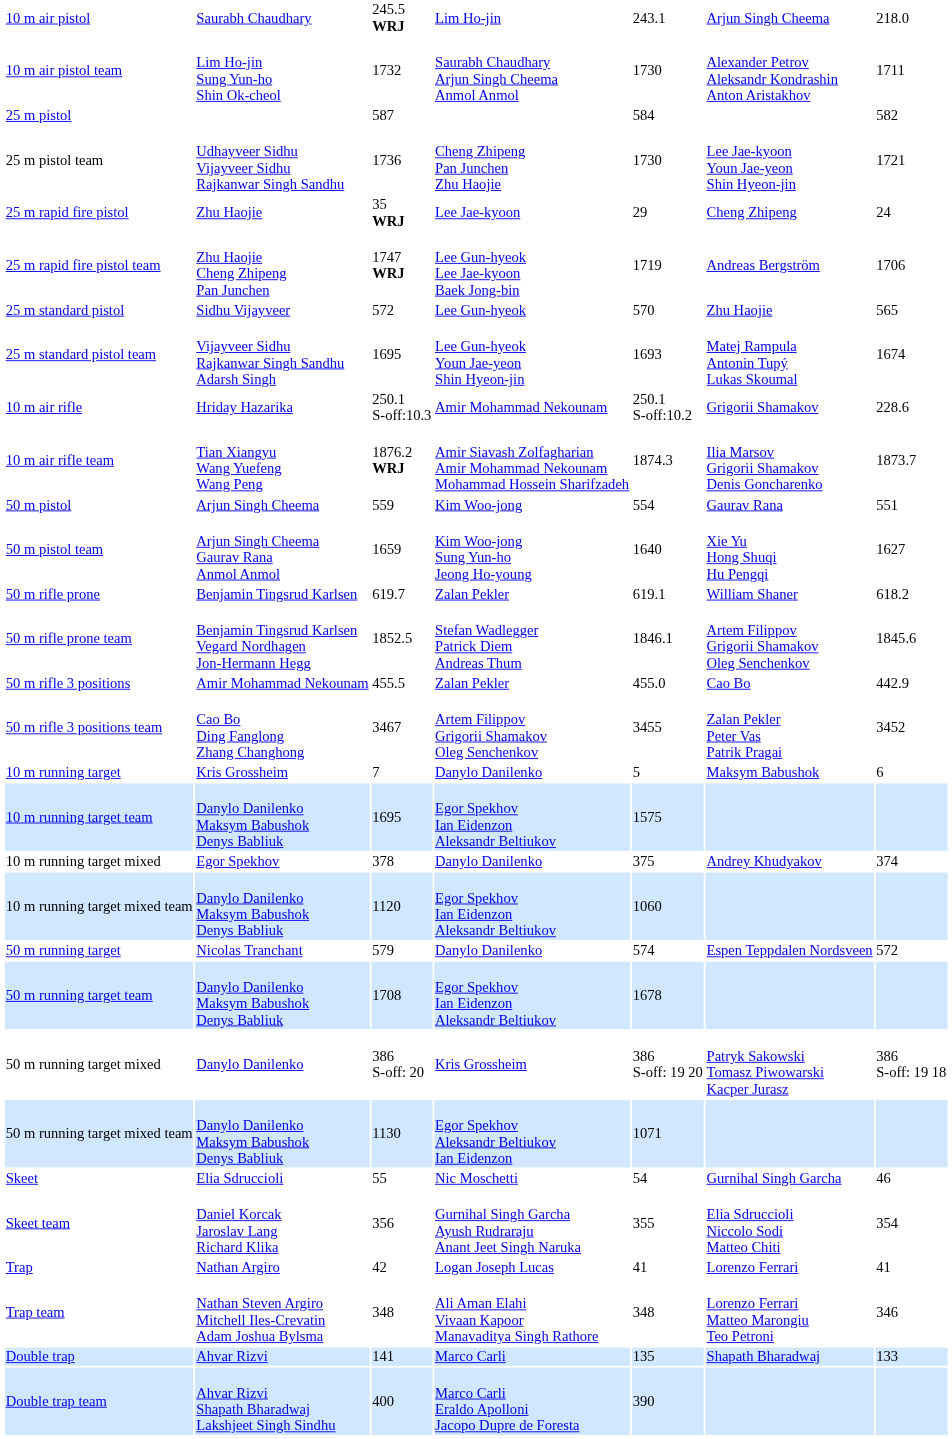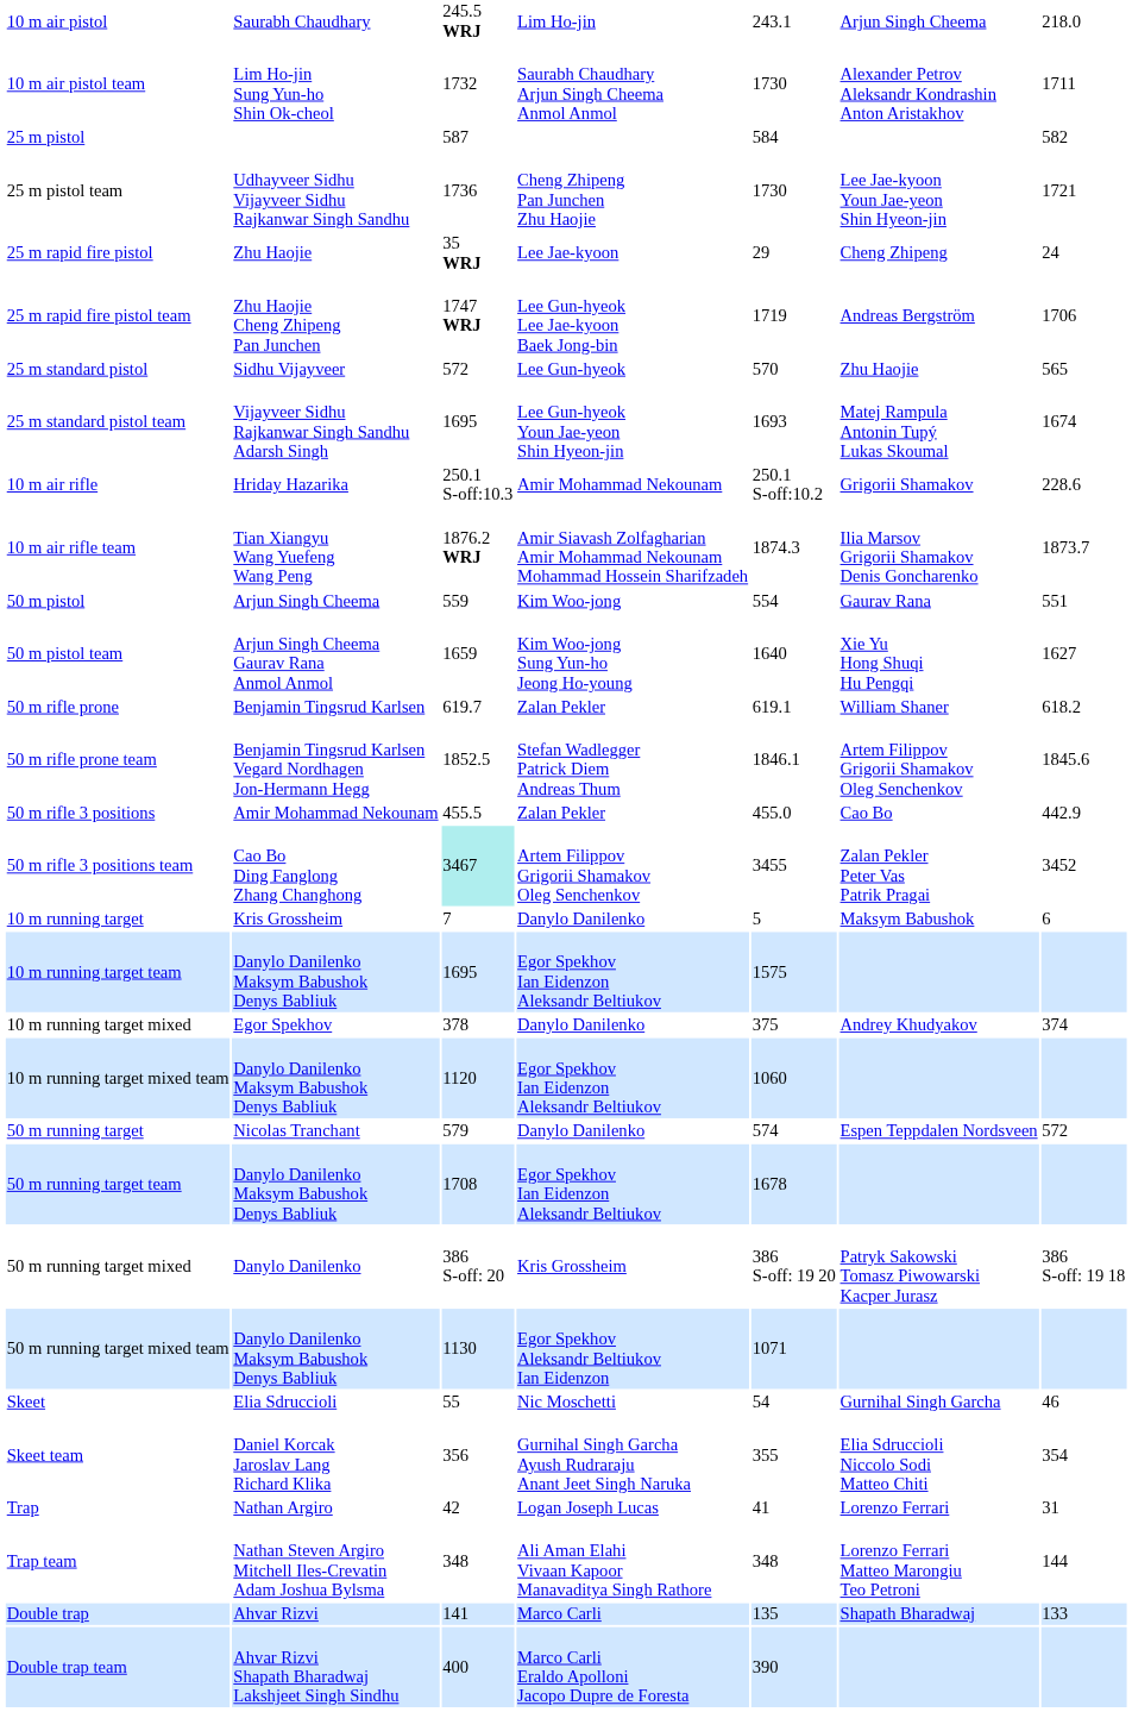 <table>
 <tr>
 <td><a href='#'>10 m air pistol</a></td>
 <td><a href='#'>Saurabh Chaudhary</a><br></td>
 <td>245.5<br> <strong>WRJ</strong></td>
 <td><a href='#'>Lim Ho-jin</a><br></td>
 <td>243.1</td>
 <td><a href='#'>Arjun Singh Cheema</a><br></td>
 <td>218.0</td>
 </tr>
 <tr>
 <td><a href='#'>10 m air pistol team</a></td>
 <td><br><a href='#'>Lim Ho-jin</a><br><a href='#'>Sung Yun-ho</a><br><a href='#'>Shin Ok-cheol</a></td>
 <td>1732</td>
 <td><br><a href='#'>Saurabh Chaudhary</a><br><a href='#'>Arjun Singh Cheema</a><br><a href='#'>Anmol Anmol</a></td>
 <td>1730</td>
 <td><br><a href='#'>Alexander Petrov</a><br><a href='#'>Aleksandr Kondrashin</a><br><a href='#'>Anton Aristakhov</a></td>
 <td>1711</td>
 </tr>
 <tr>
 <td><a href='#'>25 m pistol</a></td>
 <td></td>
 <td>587</td>
 <td></td>
 <td>584</td>
 <td></td>
 <td>582</td>
 </tr>
 <tr>
 <td>25 m pistol team </td>
 <td><br><a href='#'>Udhayveer Sidhu</a><br><a href='#'>Vijayveer Sidhu</a><br><a href='#'>Rajkanwar Singh Sandhu</a></td>
 <td>1736</td>
 <td><br><a href='#'>Cheng Zhipeng</a><br><a href='#'>Pan Junchen</a><br><a href='#'>Zhu Haojie</a></td>
 <td>1730</td>
 <td><br><a href='#'>Lee Jae-kyoon</a><br><a href='#'>Youn Jae-yeon</a><br><a href='#'>Shin Hyeon-jin</a></td>
 <td>1721</td>
 </tr>
 <tr>
 <td><a href='#'>25 m rapid fire pistol</a></td>
 <td><a href='#'>Zhu Haojie</a><br></td>
 <td>35<br> <strong>WRJ</strong></td>
 <td><a href='#'>Lee Jae-kyoon</a><br></td>
 <td>29</td>
 <td><a href='#'>Cheng Zhipeng</a><br></td>
 <td>24</td>
 </tr>
 <tr>
 <td><a href='#'>25 m rapid fire pistol team</a></td>
 <td><br><a href='#'>Zhu Haojie</a><br><a href='#'>Cheng Zhipeng</a><br><a href='#'>Pan Junchen</a></td>
 <td>1747 <br><strong>WRJ</strong></td>
 <td><br><a href='#'>Lee Gun-hyeok</a><br><a href='#'>Lee Jae-kyoon</a><br><a href='#'>Baek Jong-bin</a></td>
 <td>1719</td>
 <td><a href='#'>Andreas Bergström</a><br></td>
 <td>1706</td>
 </tr>
 <tr>
 <td><a href='#'>25 m standard pistol</a></td>
 <td><a href='#'>Sidhu Vijayveer</a><br></td>
 <td>572</td>
 <td><a href='#'>Lee Gun-hyeok</a><br></td>
 <td>570</td>
 <td><a href='#'>Zhu Haojie</a><br></td>
 <td>565</td>
 </tr>
 <tr>
 <td><a href='#'>25 m standard pistol team</a></td>
 <td><br><a href='#'>Vijayveer Sidhu</a><br><a href='#'>Rajkanwar Singh Sandhu</a><br><a href='#'>Adarsh Singh</a></td>
 <td>1695</td>
 <td><br><a href='#'>Lee Gun-hyeok</a><br><a href='#'>Youn Jae-yeon</a><br><a href='#'>Shin Hyeon-jin</a></td>
 <td>1693</td>
 <td><br><a href='#'>Matej Rampula</a><br><a href='#'>Antonin Tupý</a><br><a href='#'>Lukas Skoumal</a></td>
 <td>1674</td>
 </tr>
 <tr>
 <td><a href='#'>10 m air rifle</a></td>
 <td><a href='#'>Hriday Hazarika</a><br></td>
 <td>250.1<br>S-off:10.3</td>
 <td><a href='#'>Amir Mohammad Nekounam</a><br></td>
 <td>250.1<br>S-off:10.2</td>
 <td><a href='#'>Grigorii Shamakov</a><br></td>
 <td>228.6</td>
 </tr>
 <tr>
 <td><a href='#'>10 m air rifle team</a></td>
 <td><br><a href='#'>Tian Xiangyu</a><br><a href='#'>Wang Yuefeng</a><br><a href='#'>Wang Peng</a></td>
 <td>1876.2<br> <strong>WRJ</strong></td>
 <td><br><a href='#'>Amir Siavash Zolfagharian</a><br> <a href='#'>Amir Mohammad Nekounam</a><br><a href='#'>Mohammad Hossein Sharifzadeh</a></td>
 <td>1874.3</td>
 <td><br><a href='#'>Ilia Marsov</a><br><a href='#'>Grigorii Shamakov</a><br><a href='#'>Denis Goncharenko</a></td>
 <td>1873.7</td>
 </tr>
 <tr>
 <td><a href='#'>50 m pistol</a></td>
 <td><a href='#'>Arjun Singh Cheema</a><br></td>
 <td>559</td>
 <td><a href='#'>Kim Woo-jong</a><br></td>
 <td>554</td>
 <td><a href='#'>Gaurav Rana</a><br></td>
 <td>551</td>
 </tr>
 <tr>
 <td><a href='#'>50 m pistol team</a></td>
 <td><br><a href='#'>Arjun Singh Cheema</a><br><a href='#'>Gaurav Rana</a><br><a href='#'>Anmol Anmol</a></td>
 <td>1659</td>
 <td><br><a href='#'>Kim Woo-jong</a><br><a href='#'>Sung Yun-ho</a><br><a href='#'>Jeong Ho-young</a></td>
 <td>1640</td>
 <td><br><a href='#'>Xie Yu</a><br><a href='#'>Hong Shuqi</a><br><a href='#'>Hu Pengqi</a></td>
 <td>1627</td>
 </tr>
 <tr>
 <td><a href='#'>50 m rifle prone</a></td>
 <td><a href='#'>Benjamin Tingsrud Karlsen</a><br></td>
 <td>619.7</td>
 <td><a href='#'>Zalan Pekler</a><br></td>
 <td>619.1</td>
 <td><a href='#'>William Shaner</a><br></td>
 <td>618.2</td>
 </tr>
 <tr>
 <td><a href='#'>50 m rifle prone team</a></td>
 <td><br><a href='#'>Benjamin Tingsrud Karlsen</a><br><a href='#'>Vegard Nordhagen</a><br><a href='#'>Jon-Hermann Hegg</a></td>
 <td>1852.5</td>
 <td><br><a href='#'>Stefan Wadlegger</a><br><a href='#'>Patrick Diem</a><br><a href='#'>Andreas Thum</a></td>
 <td>1846.1</td>
 <td><br><a href='#'>Artem Filippov</a><br><a href='#'>Grigorii Shamakov</a><br><a href='#'>Oleg Senchenkov</a></td>
 <td>1845.6</td>
 </tr>
 <tr>
 <td><a href='#'>50 m rifle 3 positions</a></td>
 <td><a href='#'>Amir Mohammad Nekounam</a><br></td>
 <td>455.5</td>
 <td><a href='#'>Zalan Pekler</a><br></td>
 <td>455.0</td>
 <td><a href='#'>Cao Bo</a><br></td>
 <td>442.9</td>
 </tr>
 <tr>
 <td><a href='#'>50 m rifle 3 positions team</a></td>
 <td><br><a href='#'>Cao Bo</a><br><a href='#'>Ding Fanglong</a><br><a href='#'>Zhang Changhong</a></td>
-<td>3467</td>
+<td style="background: paleturquoise;">3467</td>
 <td><br><a href='#'>Artem Filippov</a><br><a href='#'>Grigorii Shamakov</a><br><a href='#'>Oleg Senchenkov</a></td>
 <td>3455</td>
 <td><br><a href='#'>Zalan Pekler</a><br><a href='#'>Peter Vas</a><br><a href='#'>Patrik Pragai</a></td>
 <td>3452</td>
 </tr>
 <tr>
 <td><a href='#'>10 m running target</a></td>
 <td><a href='#'>Kris Grossheim</a><br></td>
 <td>7</td>
 <td><a href='#'>Danylo Danilenko</a><br></td>
 <td>5</td>
 <td><a href='#'>Maksym Babushok</a><br></td>
 <td>6</td>
 </tr>
 <tr bgcolor=#D0E7FF>
 <td><a href='#'>10 m running target team</a></td>
 <td><br><a href='#'>Danylo Danilenko</a><br><a href='#'>Maksym Babushok</a><br><a href='#'>Denys Babliuk</a></td>
 <td>1695</td>
 <td><br><a href='#'>Egor Spekhov</a><br><a href='#'>Ian Eidenzon</a><br><a href='#'>Aleksandr Beltiukov</a></td>
 <td>1575</td>
 <td></td>
 <td></td>
 </tr>
 <tr>
 <td>10 m running target mixed</td>
 <td><a href='#'>Egor Spekhov</a><br></td>
 <td>378</td>
 <td><a href='#'>Danylo Danilenko</a><br></td>
 <td>375</td>
 <td><a href='#'>Andrey Khudyakov</a><br></td>
 <td>374</td>
 </tr>
 <tr bgcolor=#D0E7FF>
 <td>10 m running target mixed team</td>
 <td><br><a href='#'>Danylo Danilenko</a><br><a href='#'>Maksym Babushok</a><br><a href='#'>Denys Babliuk</a></td>
 <td>1120</td>
 <td><br><a href='#'>Egor Spekhov</a><br><a href='#'>Ian Eidenzon</a><br><a href='#'>Aleksandr Beltiukov</a></td>
 <td>1060</td>
 <td></td>
 <td></td>
 </tr>
 <tr>
 <td><a href='#'>50 m running target</a></td>
 <td><a href='#'>Nicolas Tranchant</a><br></td>
 <td>579</td>
 <td><a href='#'>Danylo Danilenko</a><br></td>
 <td>574</td>
 <td><a href='#'>Espen Teppdalen Nordsveen</a><br></td>
 <td>572</td>
 </tr>
 <tr bgcolor=#D0E7FF>
 <td><a href='#'>50 m running target team</a></td>
 <td><br><a href='#'>Danylo Danilenko</a><br><a href='#'>Maksym Babushok</a><br><a href='#'>Denys Babliuk</a></td>
 <td>1708</td>
 <td><br><a href='#'>Egor Spekhov</a><br><a href='#'>Ian Eidenzon</a><br><a href='#'>Aleksandr Beltiukov</a></td>
 <td>1678</td>
 <td></td>
 <td></td>
 </tr>
 <tr>
 <td>50 m running target mixed</td>
 <td><a href='#'>Danylo Danilenko</a><br></td>
 <td>386 <br>S-off: 20</td>
 <td><a href='#'>Kris Grossheim</a><br></td>
 <td>386 <br>S-off: 19 20</td>
 <td><br><a href='#'>Patryk Sakowski</a><br><a href='#'>Tomasz Piwowarski</a><br><a href='#'>Kacper Jurasz</a></td>
 <td>386 <br>S-off: 19 18</td>
 </tr>
 <tr bgcolor=#D0E7FF>
 <td>50 m running target mixed team</td>
 <td><br><a href='#'>Danylo Danilenko</a><br><a href='#'>Maksym Babushok</a><br><a href='#'>Denys Babliuk</a></td>
 <td>1130</td>
 <td><br><a href='#'>Egor Spekhov</a><br><a href='#'>Aleksandr Beltiukov</a><br><a href='#'>Ian Eidenzon</a></td>
 <td>1071</td>
 <td></td>
 <td></td>
 </tr>
 <tr>
 <td><a href='#'>Skeet</a></td>
 <td><a href='#'>Elia Sdruccioli</a><br></td>
 <td>55</td>
 <td><a href='#'>Nic Moschetti</a><br></td>
 <td>54</td>
 <td><a href='#'>Gurnihal Singh Garcha</a><br></td>
 <td>46</td>
 </tr>
 <tr>
 <td><a href='#'>Skeet team</a></td>
 <td><br><a href='#'>Daniel Korcak</a><br><a href='#'>Jaroslav Lang</a><br><a href='#'>Richard Klika</a></td>
 <td>356</td>
 <td><br><a href='#'>Gurnihal Singh Garcha</a><br><a href='#'>Ayush Rudraraju</a><br><a href='#'>Anant Jeet Singh Naruka</a></td>
 <td>355</td>
 <td><br><a href='#'>Elia Sdruccioli</a><br><a href='#'>Niccolo Sodi</a><br><a href='#'>Matteo Chiti</a></td>
 <td>354</td>
 </tr>
 <tr>
 <td><a href='#'>Trap</a></td>
 <td><a href='#'>Nathan Argiro</a><br></td>
 <td>42</td>
 <td><a href='#'>Logan Joseph Lucas</a><br></td>
 <td>41</td>
 <td><a href='#'>Lorenzo Ferrari</a><br></td>
-<td>41</td>
+<td>31</td>
 </tr>
 <tr>
 <td><a href='#'>Trap team</a></td>
 <td><br><a href='#'>Nathan Steven Argiro</a><br><a href='#'>Mitchell Iles-Crevatin</a><br><a href='#'>Adam Joshua Bylsma</a></td>
 <td>348</td>
 <td><br><a href='#'>Ali Aman Elahi</a><br><a href='#'>Vivaan Kapoor</a><br><a href='#'>Manavaditya Singh Rathore</a></td>
 <td>348</td>
 <td><br><a href='#'>Lorenzo Ferrari</a><br><a href='#'>Matteo Marongiu</a><br><a href='#'>Teo Petroni</a></td>
-<td>346</td>
+<td>144</td>
 </tr>
 <tr bgcolor=#D0E7FF>
 <td><a href='#'>Double trap</a></td>
 <td><a href='#'>Ahvar Rizvi</a><br></td>
 <td>141</td>
 <td><a href='#'>Marco Carli</a><br></td>
 <td>135</td>
 <td><a href='#'>Shapath Bharadwaj</a><br></td>
 <td>133</td>
 </tr>
 <tr bgcolor=#D0E7FF>
 <td><a href='#'>Double trap team</a></td>
 <td><br><a href='#'>Ahvar Rizvi</a><br><a href='#'>Shapath Bharadwaj</a><br><a href='#'>Lakshjeet Singh Sindhu</a></td>
 <td>400</td>
 <td><br><a href='#'>Marco Carli</a><br><a href='#'>Eraldo Apolloni</a><br><a href='#'>Jacopo Dupre de Foresta</a></td>
 <td>390</td>
 <td></td>
 <td></td>
 </tr>
 </table>
